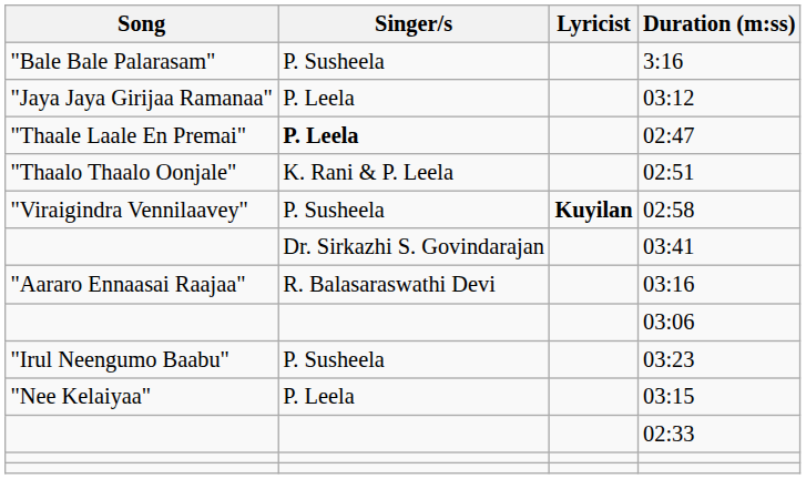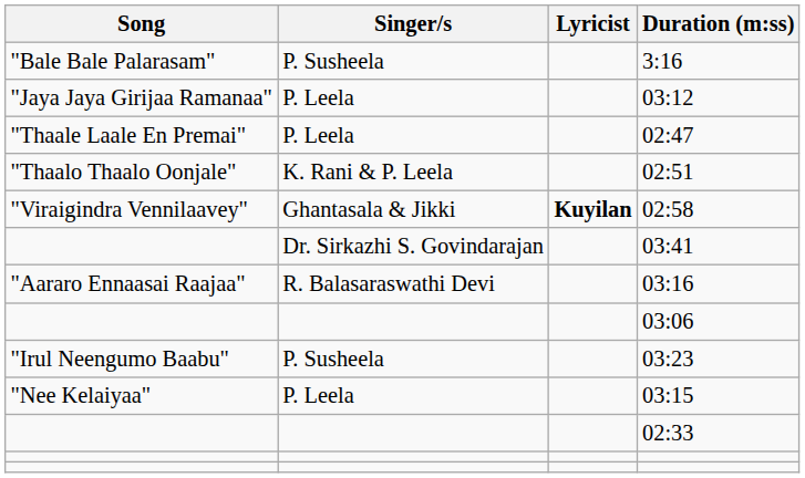 <table class="wikitable" style="font-size:95%;">
 <tr>
 <th>Song</th>
 <th>Singer/s</th>
 <th>Lyricist</th>
 <th>Duration (m:ss)</th>
 </tr>
 <tr>
 <td>"Bale Bale Palarasam"</td>
 <td>P. Susheela</td>
 <td></td>
 <td>3:16</td>
 </tr>
 <tr>
 <td>"Jaya Jaya Girijaa Ramanaa"</td>
 <td>P. Leela</td>
 <td></td>
 <td>03:12</td>
 </tr>
 <tr>
 <td>"Thaale Laale En Premai"</td>
-<td><strong>P. Leela</strong></td>
+<td>P. Leela</td>
 <td></td>
 <td>02:47</td>
 </tr>
 <tr>
 <td>"Thaalo Thaalo Oonjale"</td>
 <td>K. Rani & P. Leela</td>
 <td></td>
 <td>02:51</td>
 </tr>
 <tr>
 <td>"Viraigindra Vennilaavey"</td>
-<td>P. Susheela</td>
+<td>Ghantasala & Jikki</td>
 <td><strong>Kuyilan</strong></td>
 <td>02:58</td>
 </tr>
 <tr>
 <td></td>
 <td>Dr. Sirkazhi S. Govindarajan</td>
 <td></td>
 <td>03:41</td>
 </tr>
 <tr>
 <td>"Aararo Ennaasai Raajaa"</td>
 <td>R. Balasaraswathi Devi</td>
 <td></td>
 <td>03:16</td>
 </tr>
 <tr>
 <td></td>
 <td></td>
 <td></td>
 <td>03:06</td>
 </tr>
 <tr>
 <td>"Irul Neengumo Baabu"</td>
 <td>P. Susheela</td>
 <td></td>
 <td>03:23</td>
 </tr>
 <tr>
 <td>"Nee Kelaiyaa"</td>
 <td>P. Leela</td>
 <td></td>
 <td>03:15</td>
 </tr>
 <tr>
 <td></td>
 <td></td>
 <td></td>
 <td>02:33</td>
 </tr>
 <tr>
 <td></td>
 <td></td>
 <td></td>
 <td></td>
 </tr>
 <tr>
 <td></td>
 <td></td>
 <td></td>
 <td></td>
 </tr>
 </table>
